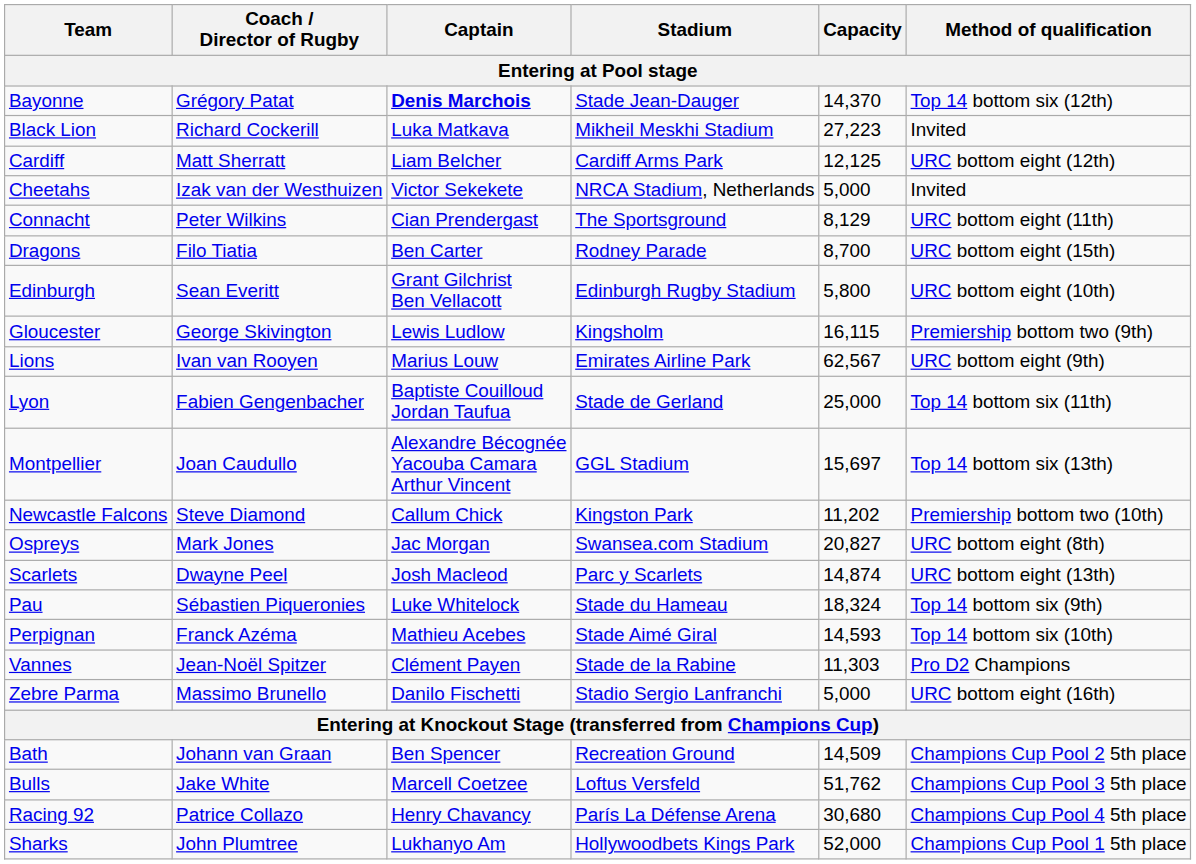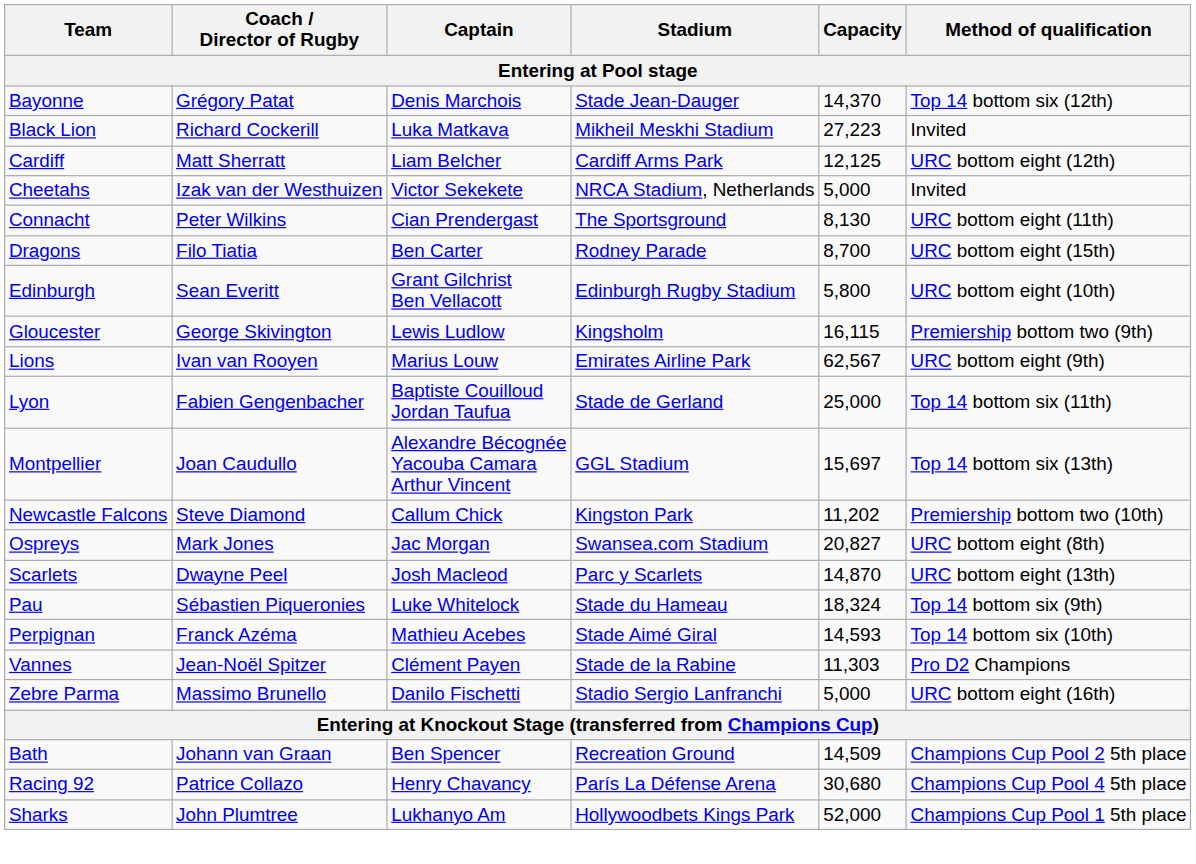 <table class="wikitable sortable">
 <tr>
 <th>Team</th>
 <th>Coach /<br>Director of Rugby</th>
 <th>Captain</th>
 <th>Stadium</th>
 <th>Capacity</th>
 <th>Method of qualification</th>
 </tr>
 <tr>
 <th colspan="6">Entering at Pool stage</th>
 </tr>
 <tr>
 <td> <a href='#'>Bayonne</a></td>
 <td> <a href='#'>Grégory Patat</a></td>
-<td><strong> <a href='#'>Denis Marchois</a></strong></td>
+<td> <a href='#'>Denis Marchois</a></td>
 <td><a href='#'>Stade Jean-Dauger</a></td>
 <td>14,370</td>
 <td><a href='#'>Top 14</a> bottom six (12th)</td>
 </tr>
 <tr>
 <td> <a href='#'>Black Lion</a></td>
 <td> <a href='#'>Richard Cockerill</a></td>
 <td> <a href='#'>Luka Matkava</a></td>
 <td><a href='#'>Mikheil Meskhi Stadium</a></td>
 <td>27,223</td>
 <td>Invited</td>
 </tr>
 <tr>
 <td> <a href='#'>Cardiff</a></td>
 <td> <a href='#'>Matt Sherratt</a></td>
 <td> <a href='#'>Liam Belcher</a></td>
 <td><a href='#'>Cardiff Arms Park</a></td>
 <td>12,125</td>
 <td><a href='#'>URC</a> bottom eight (12th)</td>
 </tr>
 <tr>
 <td> <a href='#'>Cheetahs</a></td>
 <td> <a href='#'>Izak van der Westhuizen</a></td>
 <td> <a href='#'>Victor Sekekete</a></td>
 <td><a href='#'>NRCA Stadium</a>, Netherlands</td>
 <td>5,000</td>
 <td>Invited</td>
 </tr>
 <tr>
 <td> <a href='#'>Connacht</a></td>
 <td> <a href='#'>Peter Wilkins</a></td>
 <td> <a href='#'>Cian Prendergast</a></td>
 <td><a href='#'>The Sportsground</a></td>
-<td>8,129</td>
+<td>8,130</td>
 <td><a href='#'>URC</a> bottom eight (11th)</td>
 </tr>
 <tr>
 <td> <a href='#'>Dragons</a></td>
 <td> <a href='#'>Filo Tiatia</a></td>
 <td> <a href='#'>Ben Carter</a></td>
 <td><a href='#'>Rodney Parade</a></td>
 <td>8,700</td>
 <td><a href='#'>URC</a> bottom eight (15th)</td>
 </tr>
 <tr>
 <td> <a href='#'>Edinburgh</a></td>
 <td> <a href='#'>Sean Everitt</a></td>
 <td> <a href='#'>Grant Gilchrist</a><br> <a href='#'>Ben Vellacott</a></td>
 <td><a href='#'>Edinburgh Rugby Stadium</a></td>
 <td>5,800</td>
 <td><a href='#'>URC</a> bottom eight (10th)</td>
 </tr>
 <tr>
 <td> <a href='#'>Gloucester</a></td>
 <td> <a href='#'>George Skivington</a></td>
 <td> <a href='#'>Lewis Ludlow</a></td>
 <td><a href='#'>Kingsholm</a></td>
 <td>16,115</td>
 <td><a href='#'>Premiership</a> bottom two (9th)</td>
 </tr>
 <tr>
 <td> <a href='#'>Lions</a></td>
 <td> <a href='#'>Ivan van Rooyen</a></td>
 <td> <a href='#'>Marius Louw</a></td>
 <td><a href='#'>Emirates Airline Park</a></td>
 <td>62,567</td>
 <td><a href='#'>URC</a> bottom eight (9th)</td>
 </tr>
 <tr>
 <td> <a href='#'>Lyon</a></td>
 <td> <a href='#'>Fabien Gengenbacher</a></td>
 <td> <a href='#'>Baptiste Couilloud</a><br> <a href='#'>Jordan Taufua</a></td>
 <td><a href='#'>Stade de Gerland</a></td>
 <td>25,000</td>
 <td><a href='#'>Top 14</a> bottom six (11th)</td>
 </tr>
 <tr>
 <td> <a href='#'>Montpellier</a></td>
 <td> 	<a href='#'>Joan Caudullo</a></td>
 <td> <a href='#'>Alexandre Bécognée</a><br> <a href='#'>Yacouba Camara</a><br> <a href='#'>Arthur Vincent</a></td>
 <td><a href='#'>GGL Stadium</a></td>
 <td>15,697</td>
 <td><a href='#'>Top 14</a> bottom six (13th)</td>
 </tr>
 <tr>
 <td> <a href='#'>Newcastle Falcons</a></td>
 <td> <a href='#'>Steve Diamond</a></td>
 <td> <a href='#'>Callum Chick</a></td>
 <td><a href='#'>Kingston Park</a></td>
 <td>11,202</td>
 <td><a href='#'>Premiership</a> bottom two (10th)</td>
 </tr>
 <tr>
 <td> <a href='#'>Ospreys</a></td>
 <td> <a href='#'>Mark Jones</a> </td>
 <td> <a href='#'>Jac Morgan</a></td>
 <td><a href='#'>Swansea.com Stadium</a></td>
 <td>20,827</td>
 <td><a href='#'>URC</a> bottom eight (8th)</td>
 </tr>
 <tr>
 <td> <a href='#'>Scarlets</a></td>
 <td> <a href='#'>Dwayne Peel</a></td>
 <td> <a href='#'>Josh Macleod</a></td>
 <td><a href='#'>Parc y Scarlets</a></td>
-<td>14,874</td>
+<td>14,870</td>
 <td><a href='#'>URC</a> bottom eight (13th)</td>
 </tr>
 <tr>
 <td> <a href='#'>Pau</a></td>
 <td> <a href='#'>Sébastien Piqueronies</a></td>
 <td> <a href='#'>Luke Whitelock</a></td>
 <td><a href='#'>Stade du Hameau</a></td>
 <td>18,324</td>
 <td><a href='#'>Top 14</a> bottom six (9th)</td>
 </tr>
 <tr>
 <td> <a href='#'>Perpignan</a></td>
 <td> <a href='#'>Franck Azéma</a></td>
 <td> <a href='#'>Mathieu Acebes</a></td>
 <td><a href='#'>Stade Aimé Giral</a></td>
 <td>14,593</td>
 <td><a href='#'>Top 14</a> bottom six (10th)</td>
 </tr>
 <tr>
 <td> <a href='#'>Vannes</a></td>
 <td> <a href='#'>Jean-Noël Spitzer</a></td>
 <td> <a href='#'>Clément Payen</a></td>
 <td><a href='#'>Stade de la Rabine</a></td>
 <td>11,303</td>
 <td><a href='#'>Pro D2</a> Champions</td>
 </tr>
 <tr>
 <td> <a href='#'>Zebre Parma</a></td>
 <td> <a href='#'>Massimo Brunello</a></td>
 <td> <a href='#'>Danilo Fischetti</a></td>
 <td><a href='#'>Stadio Sergio Lanfranchi</a></td>
 <td>5,000</td>
 <td><a href='#'>URC</a> bottom eight (16th)</td>
 </tr>
 <tr>
 <th colspan="6">Entering at Knockout Stage (transferred from <a href='#'>Champions Cup</a>)</th>
 </tr>
 <tr>
 <td> <a href='#'>Bath</a></td>
 <td> <a href='#'>Johann van Graan</a></td>
 <td> <a href='#'>Ben Spencer</a></td>
 <td><a href='#'>Recreation Ground</a></td>
 <td>14,509</td>
 <td><a href='#'>Champions Cup Pool 2</a> 5th place</td>
 </tr>
 <tr>
-<td> <a href='#'>Bulls</a></td>
-<td> <a href='#'>Jake White</a></td>
-<td> <a href='#'>Marcell Coetzee</a></td>
-<td><a href='#'>Loftus Versfeld</a></td>
-<td>51,762</td>
-<td><a href='#'>Champions Cup Pool 3</a> 5th place</td>
-</tr>
-<tr>
 <td> <a href='#'>Racing 92</a></td>
 <td> <a href='#'>Patrice Collazo</a> </td>
 <td> <a href='#'>Henry Chavancy</a></td>
 <td><a href='#'>París La Défense Arena</a></td>
 <td>30,680</td>
 <td><a href='#'>Champions Cup Pool 4</a> 5th place</td>
 </tr>
 <tr>
 <td> <a href='#'>Sharks</a></td>
 <td> <a href='#'>John Plumtree</a></td>
 <td> <a href='#'>Lukhanyo Am</a></td>
 <td><a href='#'>Hollywoodbets Kings Park</a></td>
 <td>52,000</td>
 <td><a href='#'>Champions Cup Pool 1</a> 5th place</td>
 </tr>
 </table>
